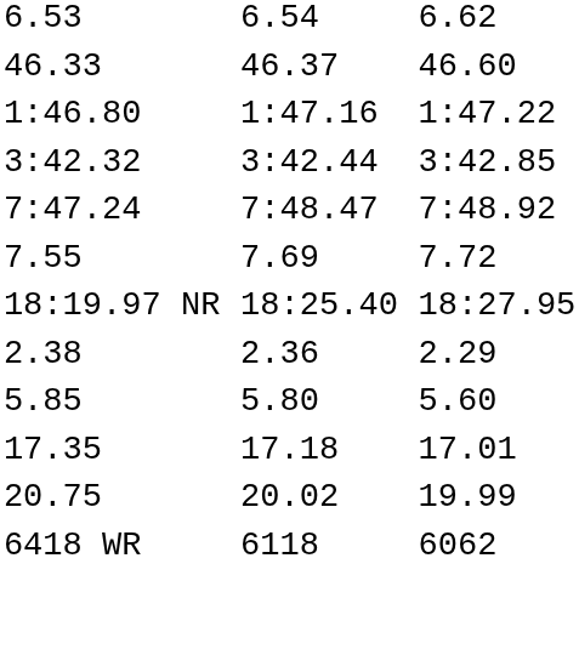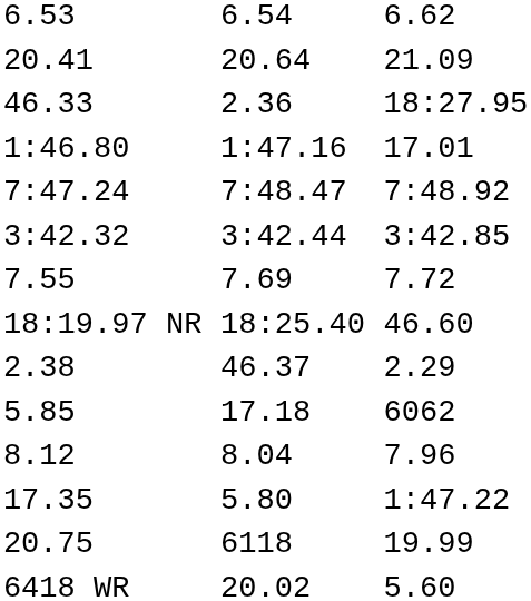 <table>
 <tr>
 <td></td>
 <td></td>
 <td>6.53</td>
 <td></td>
 <td>6.54</td>
 <td></td>
 <td>6.62</td>
 </tr>
 <tr>
 <td></td>
 <td></td>
+<td>20.41 </td>
+<td></td>
+<td>20.64</td>
+<td></td>
+<td>21.09</td>
+</tr>
+<tr>
+<td></td>
+<td></td>
 <td>46.33</td>
 <td></td>
-<td>46.37</td>
+<td>2.36</td>
 <td></td>
-<td>46.60</td>
+<td>18:27.95 </td>
 </tr>
 <tr>
 <td></td>
 <td></td>
 <td>1:46.80</td>
 <td></td>
 <td>1:47.16</td>
 <td></td>
-<td>1:47.22</td>
+<td>17.01</td>
+</tr>
+<tr>
+<td></td>
+<td></td>
+<td>7:47.24</td>
+<td></td>
+<td>7:48.47</td>
+<td></td>
+<td>7:48.92</td>
 </tr>
 <tr>
 <td></td>
 <td></td>
 <td>3:42.32</td>
 <td></td>
 <td>3:42.44</td>
 <td></td>
 <td>3:42.85</td>
-</tr>
-<tr>
-<td></td>
-<td></td>
-<td>7:47.24</td>
-<td></td>
-<td>7:48.47</td>
-<td></td>
-<td>7:48.92</td>
 </tr>
 <tr>
 <td></td>
 <td></td>
 <td>7.55</td>
 <td></td>
 <td>7.69</td>
 <td></td>
 <td>7.72</td>
 </tr>
 <tr>
 <td></td>
 <td></td>
 <td>18:19.97 NR</td>
 <td></td>
 <td>18:25.40</td>
 <td></td>
-<td>18:27.95 </td>
+<td>46.60</td>
 </tr>
 <tr>
 <td></td>
 <td></td>
 <td>2.38</td>
 <td></td>
-<td>2.36</td>
+<td>46.37</td>
 <td><br></td>
 <td>2.29</td>
 </tr>
 <tr>
 <td></td>
 <td></td>
 <td>5.85</td>
 <td></td>
-<td>5.80</td>
+<td>17.18</td>
 <td></td>
-<td>5.60</td>
+<td>6062</td>
+</tr>
+<tr>
+<td></td>
+<td></td>
+<td>8.12</td>
+<td></td>
+<td>8.04</td>
+<td></td>
+<td>7.96</td>
 </tr>
 <tr>
 <td></td>
 <td></td>
 <td>17.35</td>
 <td></td>
-<td>17.18</td>
+<td>5.80</td>
 <td></td>
-<td>17.01</td>
+<td>1:47.22</td>
 </tr>
 <tr>
 <td></td>
 <td></td>
 <td>20.75</td>
 <td></td>
-<td>20.02</td>
+<td>6118</td>
 <td></td>
 <td>19.99</td>
 </tr>
 <tr>
 <td></td>
 <td></td>
 <td>6418 WR</td>
 <td></td>
-<td>6118</td>
+<td>20.02</td>
 <td></td>
-<td>6062</td>
+<td>5.60</td>
 </tr>
 </table>
